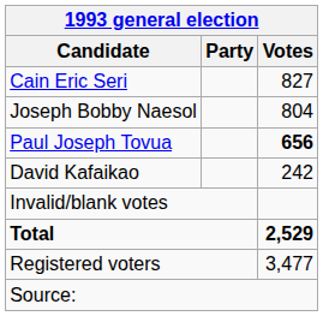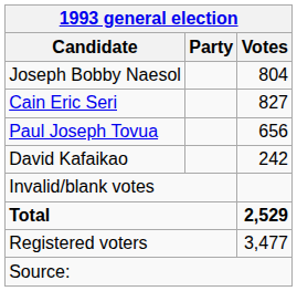 <table class=wikitable style=text-align:left>
 <tr>
 <th colspan=3><a href='#'>1993 general election</a></th>
 </tr>
 <tr>
 <th>Candidate</th>
 <th>Party</th>
 <th>Votes</th>
 </tr>
 <tr>
+<td>Joseph Bobby Naesol</td>
+<td></td>
+<td align=right>804</td>
+</tr>
+<tr>
 <td><a href='#'>Cain Eric Seri</a></td>
 <td></td>
 <td align=right>827</td>
 </tr>
 <tr>
-<td>Joseph Bobby Naesol</td>
-<td></td>
-<td align=right>804</td>
-</tr>
-<tr>
 <td><a href='#'>Paul Joseph Tovua</a></td>
 <td></td>
-<td align=right><strong>656</strong></td>
+<td align=right>656</td>
 </tr>
 <tr>
 <td>David Kafaikao</td>
 <td></td>
 <td align=right>242</td>
 </tr>
 <tr>
 <td colspan=2>Invalid/blank votes</td>
 <td></td>
 </tr>
 <tr>
 <td colspan=2><strong>Total</strong></td>
 <td align=right><strong>2,529</strong></td>
 </tr>
 <tr>
 <td colspan=2>Registered voters</td>
 <td align=right>3,477</td>
 </tr>
 <tr>
 <td colspan=3>Source: </td>
 </tr>
 </table>
